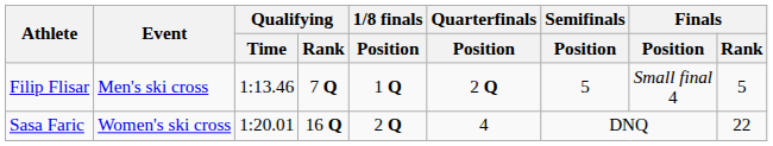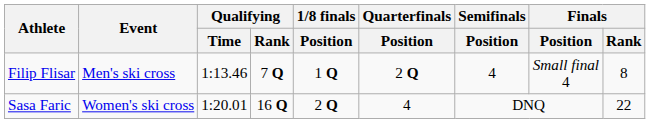 <table class="wikitable">
 <tr>
 <th rowspan="2">Athlete</th>
 <th rowspan="2">Event</th>
 <th colspan="2">Qualifying</th>
 <th>1/8 finals</th>
 <th>Quarterfinals</th>
 <th>Semifinals</th>
 <th colspan=2>Finals</th>
 </tr>
 <tr>
 <th>Time</th>
 <th>Rank</th>
 <th>Position</th>
 <th>Position</th>
 <th>Position</th>
 <th>Position</th>
 <th>Rank</th>
 </tr>
 <tr>
 <td><a href='#'>Filip Flisar</a></td>
 <td><a href='#'>Men's ski cross</a></td>
 <td align="center">1:13.46</td>
 <td align="center">7 <strong>Q</strong></td>
 <td align="center">1 <strong>Q</strong></td>
 <td align="center">2 <strong>Q</strong></td>
-<td align="center">5</td>
+<td align="center">4</td>
 <td align="center"><em>Small final</em><br> 4</td>
-<td align="center">5</td>
+<td align="center">8</td>
 </tr>
 <tr>
 <td><a href='#'>Sasa Faric</a></td>
 <td><a href='#'>Women's ski cross</a></td>
 <td align="center">1:20.01</td>
 <td align="center">16 <strong>Q</strong></td>
 <td align="center">2 <strong>Q</strong></td>
 <td align="center">4</td>
 <td colspan=2 align="center">DNQ</td>
 <td align="center">22</td>
 </tr>
 </table>
